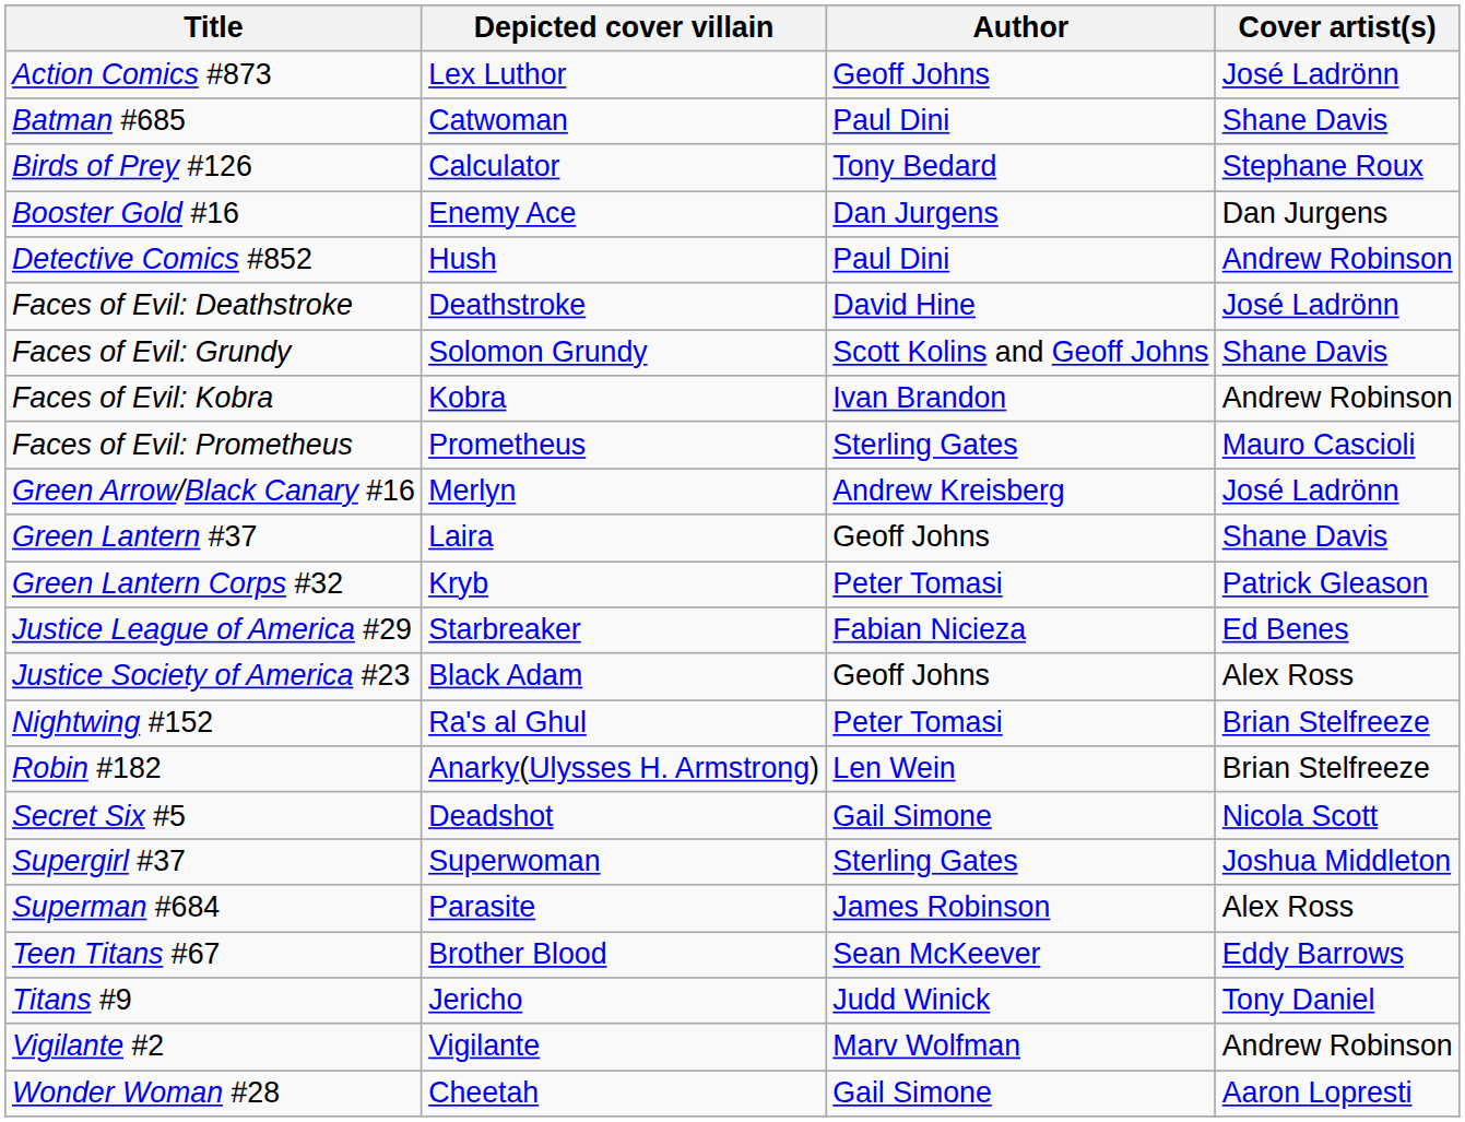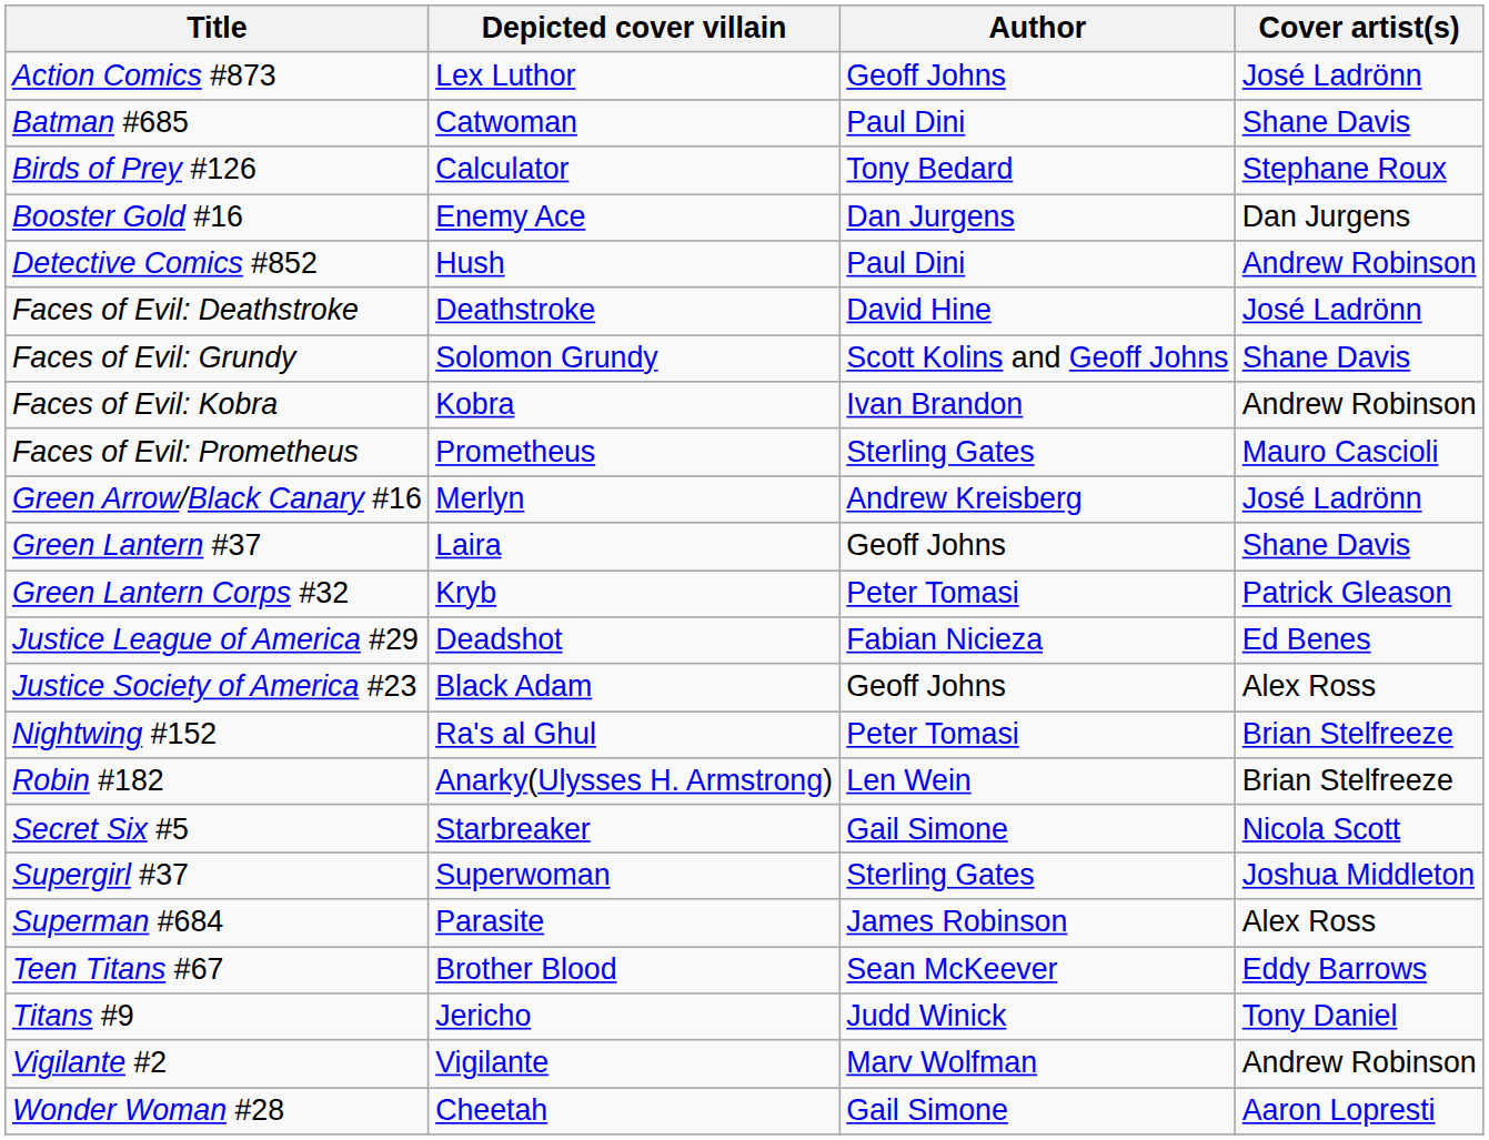 <table class="wikitable">
 <tr>
 <th>Title</th>
 <th>Depicted cover villain</th>
 <th>Author</th>
 <th>Cover artist(s)</th>
 </tr>
 <tr>
 <td><em><a href='#'>Action Comics</a></em> #873</td>
 <td><a href='#'>Lex Luthor</a></td>
 <td><a href='#'>Geoff Johns</a></td>
 <td><a href='#'>José Ladrönn</a></td>
 </tr>
 <tr>
 <td><em><a href='#'>Batman</a></em> #685</td>
 <td><a href='#'>Catwoman</a></td>
 <td><a href='#'>Paul Dini</a></td>
 <td><a href='#'>Shane Davis</a></td>
 </tr>
 <tr>
 <td><em><a href='#'>Birds of Prey</a></em> #126</td>
 <td><a href='#'>Calculator</a></td>
 <td><a href='#'>Tony Bedard</a></td>
 <td><a href='#'>Stephane Roux</a></td>
 </tr>
 <tr>
 <td><em><a href='#'>Booster Gold</a></em> #16</td>
 <td><a href='#'>Enemy Ace</a></td>
 <td><a href='#'>Dan Jurgens</a></td>
 <td>Dan Jurgens</td>
 </tr>
 <tr>
 <td><em><a href='#'>Detective Comics</a></em> #852</td>
 <td><a href='#'>Hush</a></td>
 <td><a href='#'>Paul Dini</a></td>
 <td><a href='#'>Andrew Robinson</a></td>
 </tr>
 <tr>
 <td><em>Faces of Evil: Deathstroke</em></td>
 <td><a href='#'>Deathstroke</a></td>
 <td><a href='#'>David Hine</a></td>
 <td><a href='#'>José Ladrönn</a></td>
 </tr>
 <tr>
 <td><em>Faces of Evil: Grundy</em></td>
 <td><a href='#'>Solomon Grundy</a></td>
 <td><a href='#'>Scott Kolins</a> and <a href='#'>Geoff Johns</a></td>
 <td><a href='#'>Shane Davis</a></td>
 </tr>
 <tr>
 <td><em>Faces of Evil: Kobra</em></td>
 <td><a href='#'>Kobra</a></td>
 <td><a href='#'>Ivan Brandon</a></td>
 <td>Andrew Robinson</td>
 </tr>
 <tr>
 <td><em>Faces of Evil: Prometheus</em></td>
 <td><a href='#'>Prometheus</a></td>
 <td><a href='#'>Sterling Gates</a></td>
 <td><a href='#'>Mauro Cascioli</a></td>
 </tr>
 <tr>
 <td><em><a href='#'>Green Arrow</a>/<a href='#'>Black Canary</a></em> #16</td>
 <td><a href='#'>Merlyn</a></td>
 <td><a href='#'>Andrew Kreisberg</a></td>
 <td><a href='#'>José Ladrönn</a></td>
 </tr>
 <tr>
 <td><em><a href='#'>Green Lantern</a></em> #37</td>
 <td><a href='#'>Laira</a></td>
 <td>Geoff Johns</td>
 <td><a href='#'>Shane Davis</a></td>
 </tr>
 <tr>
 <td><em><a href='#'>Green Lantern Corps</a></em> #32</td>
 <td><a href='#'>Kryb</a></td>
 <td><a href='#'>Peter Tomasi</a></td>
 <td><a href='#'>Patrick Gleason</a></td>
 </tr>
 <tr>
 <td><em><a href='#'>Justice League of America</a></em> #29</td>
-<td><a href='#'>Starbreaker</a></td>
+<td><a href='#'>Deadshot</a></td>
 <td><a href='#'>Fabian Nicieza</a></td>
 <td><a href='#'>Ed Benes</a></td>
 </tr>
 <tr>
 <td><em><a href='#'>Justice Society of America</a></em> #23</td>
 <td><a href='#'>Black Adam</a></td>
 <td>Geoff Johns</td>
 <td>Alex Ross</td>
 </tr>
 <tr>
 <td><em><a href='#'>Nightwing</a></em> #152</td>
 <td><a href='#'>Ra's al Ghul</a></td>
 <td><a href='#'>Peter Tomasi</a></td>
 <td><a href='#'>Brian Stelfreeze</a></td>
 </tr>
 <tr>
 <td><em><a href='#'>Robin</a></em> #182</td>
 <td><a href='#'>Anarky</a>(<a href='#'>Ulysses H. Armstrong</a>)</td>
 <td><a href='#'>Len Wein</a></td>
 <td>Brian Stelfreeze</td>
 </tr>
 <tr>
 <td><em><a href='#'>Secret Six</a></em> #5</td>
-<td><a href='#'>Deadshot</a></td>
+<td><a href='#'>Starbreaker</a></td>
 <td><a href='#'>Gail Simone</a></td>
 <td><a href='#'>Nicola Scott</a></td>
 </tr>
 <tr>
 <td><em><a href='#'>Supergirl</a></em> #37</td>
 <td><a href='#'>Superwoman</a></td>
 <td><a href='#'>Sterling Gates</a></td>
 <td><a href='#'>Joshua Middleton</a></td>
 </tr>
 <tr>
 <td><em><a href='#'>Superman</a></em> #684</td>
 <td><a href='#'>Parasite</a></td>
 <td><a href='#'>James Robinson</a></td>
 <td>Alex Ross</td>
 </tr>
 <tr>
 <td><em><a href='#'>Teen Titans</a></em> #67</td>
 <td><a href='#'>Brother Blood</a></td>
 <td><a href='#'>Sean McKeever</a></td>
 <td><a href='#'>Eddy Barrows</a></td>
 </tr>
 <tr>
 <td><em><a href='#'>Titans</a></em> #9</td>
 <td><a href='#'>Jericho</a></td>
 <td><a href='#'>Judd Winick</a></td>
 <td><a href='#'>Tony Daniel</a></td>
 </tr>
 <tr>
 <td><em><a href='#'>Vigilante</a></em> #2</td>
 <td><a href='#'>Vigilante</a></td>
 <td><a href='#'>Marv Wolfman</a></td>
 <td>Andrew Robinson</td>
 </tr>
 <tr>
 <td><em><a href='#'>Wonder Woman</a></em> #28</td>
 <td><a href='#'>Cheetah</a></td>
 <td><a href='#'>Gail Simone</a></td>
 <td><a href='#'>Aaron Lopresti</a></td>
 </tr>
 </table>
